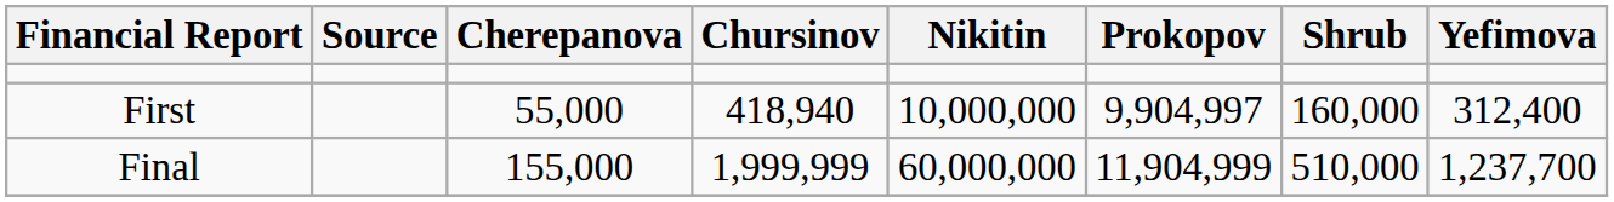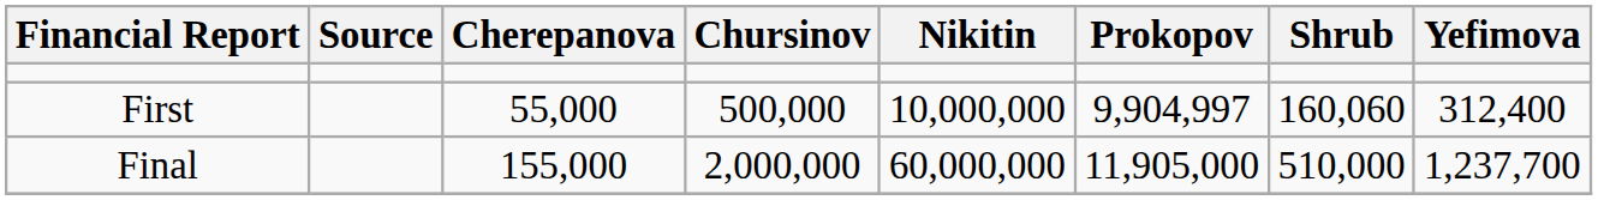 <table class="wikitable" style="text-align:center; font-size:90%; line-height:14px">
 <tr>
 <th>Financial Report</th>
 <th>Source</th>
 <th>Cherepanova</th>
 <th>Chursinov</th>
 <th>Nikitin</th>
 <th>Prokopov</th>
 <th>Shrub</th>
 <th>Yefimova</th>
 </tr>
 <tr>
 <td></td>
 <td></td>
 <td bgcolor=></td>
 <td bgcolor=></td>
 <td bgcolor=></td>
 <td bgcolor=></td>
 <td bgcolor=></td>
 <td bgcolor=></td>
 </tr>
 <tr align=center>
 <td>First</td>
 <td></td>
 <td>55,000</td>
-<td>418,940</td>
+<td>500,000</td>
 <td>10,000,000</td>
 <td>9,904,997</td>
-<td>160,000</td>
+<td>160,060</td>
 <td>312,400</td>
 </tr>
 <tr>
 <td>Final</td>
 <td></td>
 <td>155,000</td>
-<td>1,999,999</td>
+<td>2,000,000</td>
 <td>60,000,000</td>
-<td>11,904,999</td>
+<td>11,905,000</td>
 <td>510,000</td>
 <td>1,237,700</td>
 </tr>
 <tr>
 </tr>
 </table>
